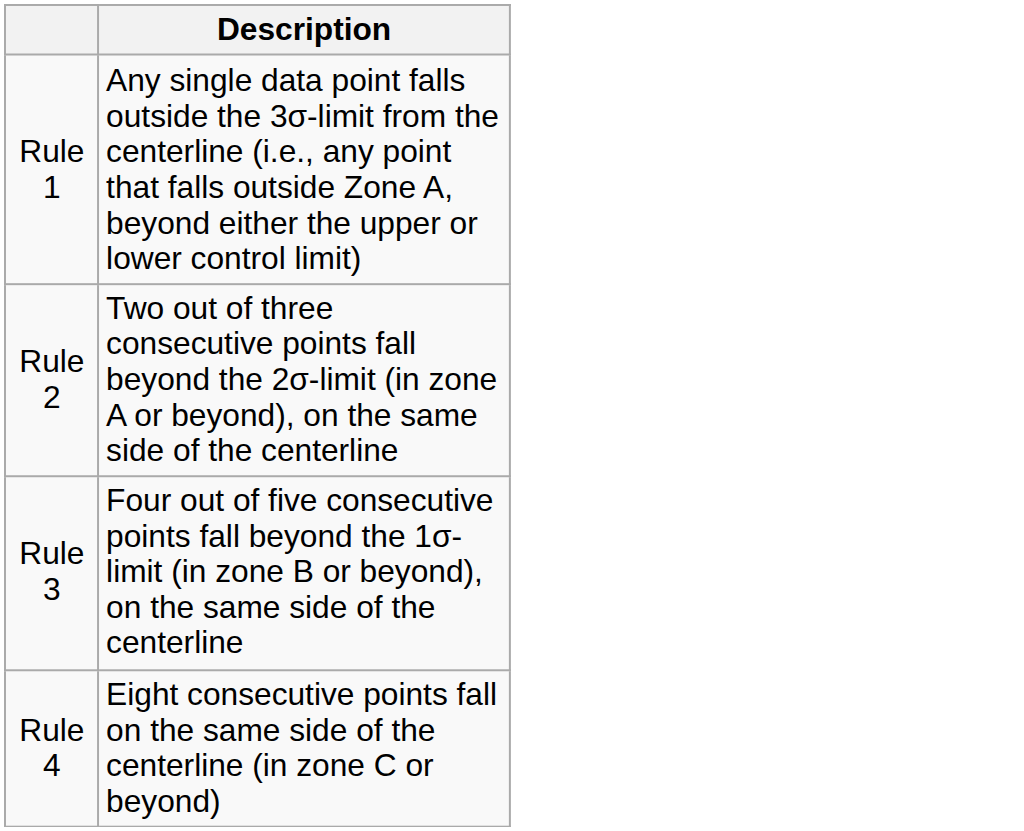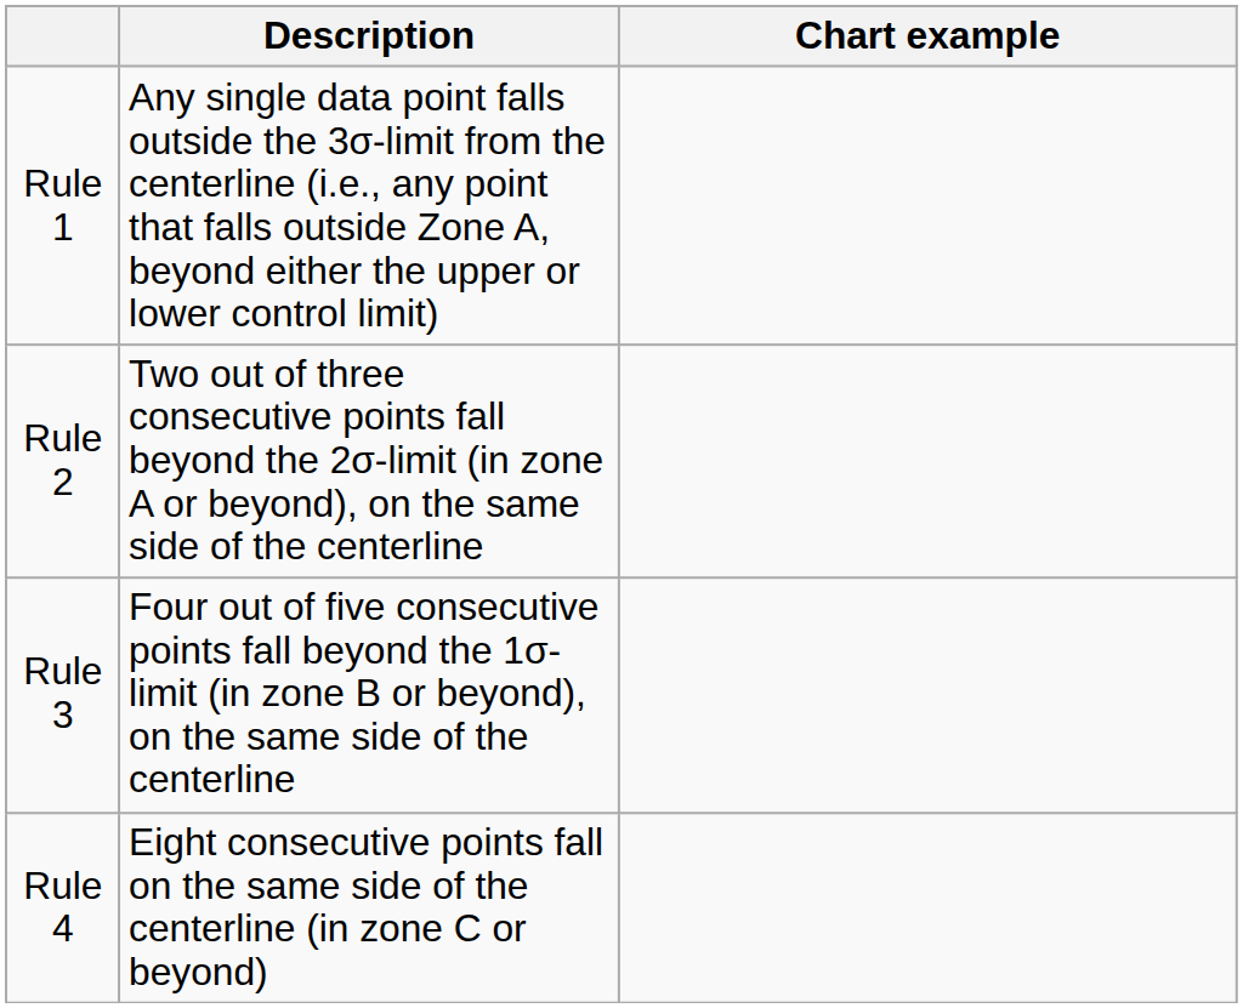 <table class="wikitable">
 <tr>
 <th style="width: 40px;"> </th>
 <th style="width: 200px;">Description</th>
+<th style="width: 250px;">Chart example</th>
 </tr>
 <tr>
 <td style="text-align: center;">Rule 1</td>
 <td>Any single data point falls outside the 3σ-limit from the centerline (i.e., any point that falls outside Zone A, beyond either the upper or lower control limit)</td>
+<td></td>
 </tr>
 <tr>
 <td style="text-align: center;">Rule 2</td>
 <td>Two out of three consecutive points fall beyond the 2σ-limit (in zone A or beyond), on the same side of the centerline</td>
+<td></td>
 </tr>
 <tr>
 <td style="text-align: center;">Rule 3</td>
 <td>Four out of five consecutive points fall beyond the 1σ-limit (in zone B or beyond), on the same side of the centerline</td>
+<td></td>
 </tr>
 <tr>
 <td style="text-align: center;">Rule 4</td>
 <td>Eight consecutive points fall on the same side of the centerline (in zone C or beyond)</td>
+<td></td>
 </tr>
 </table>
